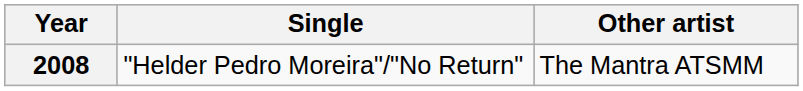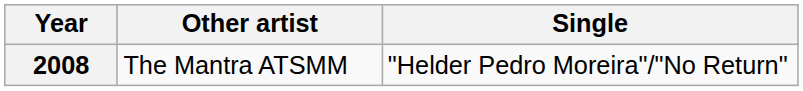 <table class="wikitable plainrowheaders" style="text-align:left">
 <tr>
 <th scope="col" style="width:4em">Year</th>
+<th scope="col" style="width:10em">Other artist</th>
 <th scope="col" style="width:16em">Single</th>
-<th scope="col" style="width:10em">Other artist</th>
 </tr>
 <tr>
 <th scope="row">2008</th>
+<td>The Mantra ATSMM</td>
 <td>"Helder Pedro Moreira"/"No Return"</td>
-<td>The Mantra ATSMM</td>
 </tr>
 </table>
